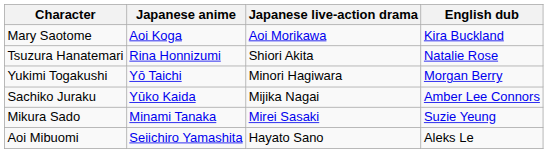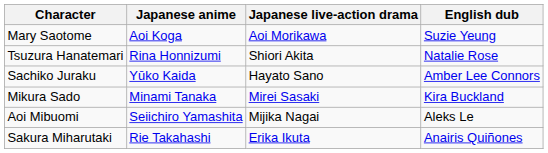 <table class="wikitable">
 <tr>
 <th>Character</th>
 <th>Japanese anime</th>
 <th>Japanese live-action drama</th>
 <th>English dub</th>
 </tr>
 <tr>
 <td>Mary Saotome</td>
 <td><a href='#'>Aoi Koga</a></td>
 <td><a href='#'>Aoi Morikawa</a></td>
-<td><a href='#'>Kira Buckland</a></td>
+<td><a href='#'>Suzie Yeung</a></td>
 </tr>
 <tr>
 <td>Tsuzura Hanatemari</td>
 <td><a href='#'>Rina Honnizumi</a></td>
 <td>Shiori Akita</td>
 <td><a href='#'>Natalie Rose</a></td>
 </tr>
 <tr>
-<td>Yukimi Togakushi</td>
-<td><a href='#'>Yō Taichi</a></td>
-<td>Minori Hagiwara</td>
-<td><a href='#'>Morgan Berry</a></td>
-</tr>
-<tr>
 <td>Sachiko Juraku</td>
 <td><a href='#'>Yūko Kaida</a></td>
-<td>Mijika Nagai</td>
+<td>Hayato Sano</td>
 <td><a href='#'>Amber Lee Connors</a></td>
 </tr>
 <tr>
 <td>Mikura Sado</td>
 <td><a href='#'>Minami Tanaka</a></td>
 <td><a href='#'>Mirei Sasaki</a></td>
-<td><a href='#'>Suzie Yeung</a></td>
+<td><a href='#'>Kira Buckland</a></td>
 </tr>
 <tr>
 <td>Aoi Mibuomi</td>
 <td><a href='#'>Seiichiro Yamashita</a></td>
-<td>Hayato Sano</td>
+<td>Mijika Nagai</td>
 <td>Aleks Le</td>
 </tr>
+<tr>
+<td>Sakura Miharutaki</td>
+<td><a href='#'>Rie Takahashi</a></td>
+<td><a href='#'>Erika Ikuta</a></td>
+<td><a href='#'>Anairis Quiñones</a></td>
+</tr>
 </table>
